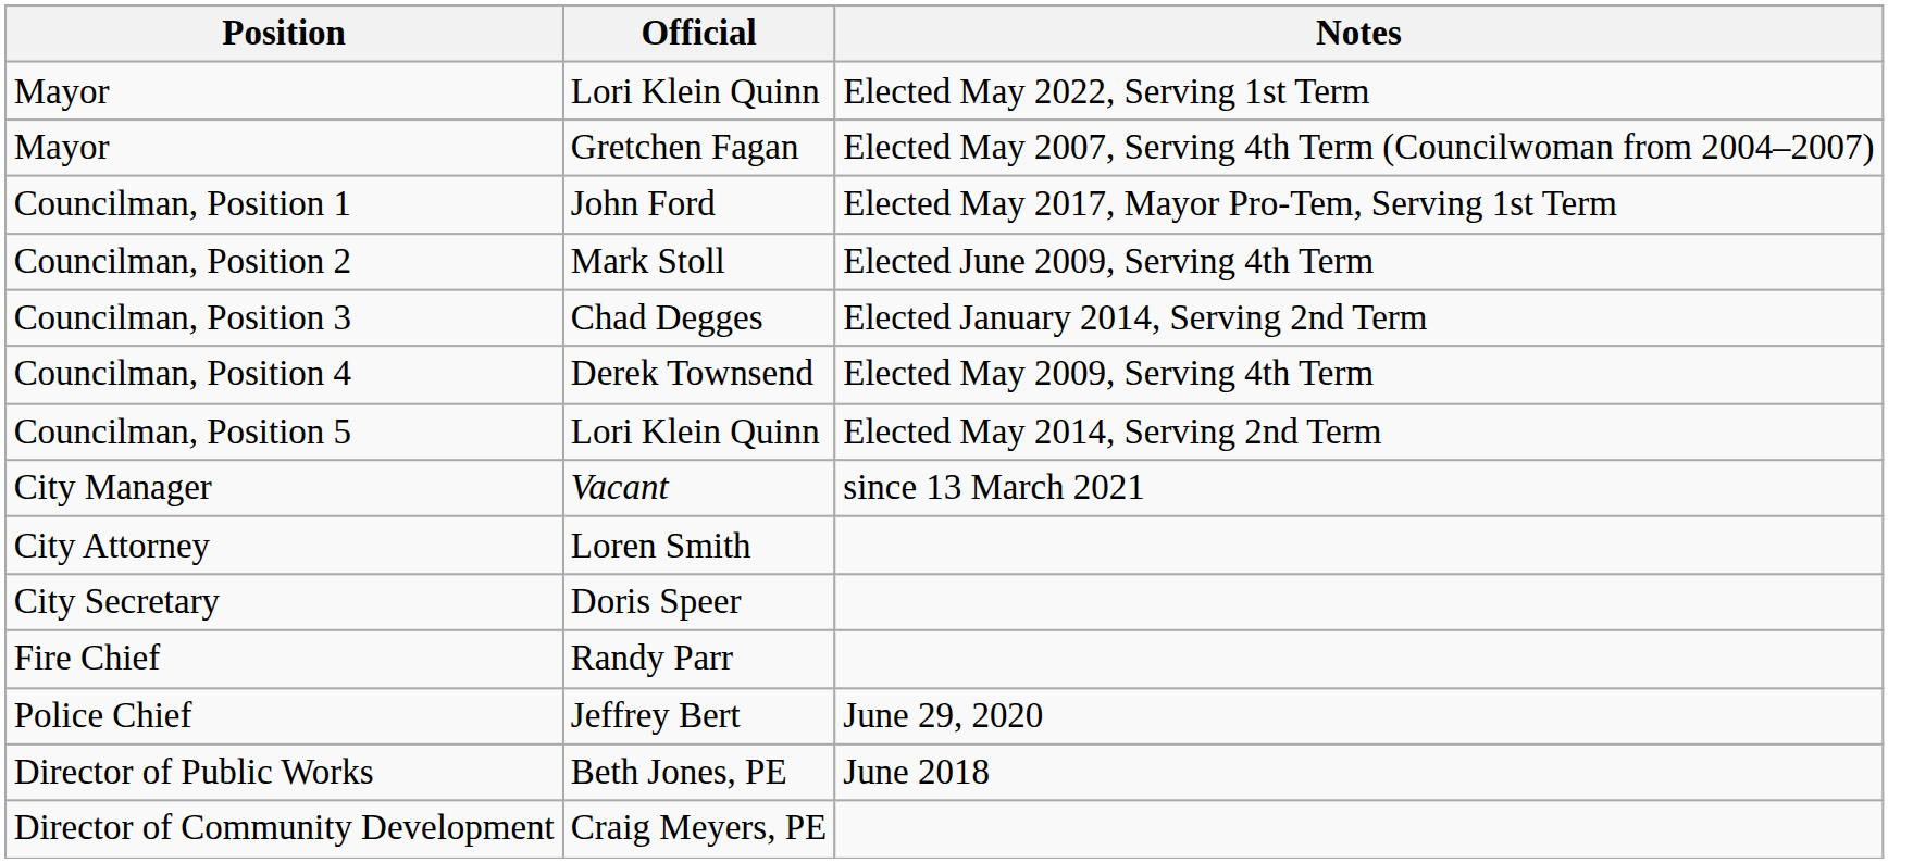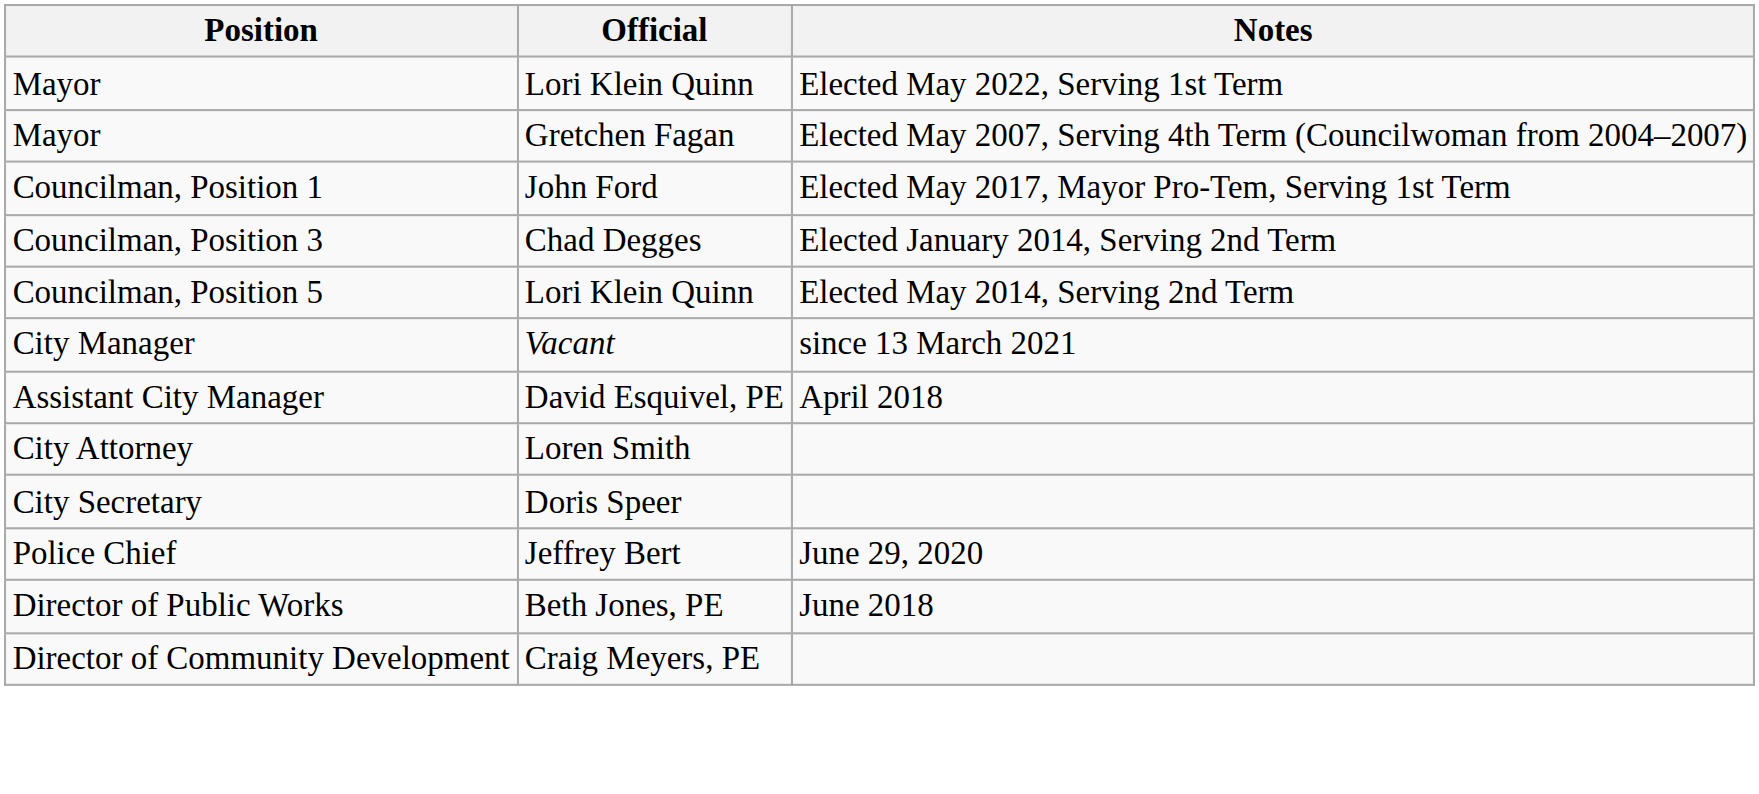 <table class="wikitable">
 <tr>
 <th>Position</th>
 <th>Official</th>
 <th>Notes</th>
 </tr>
 <tr>
 <td>Mayor</td>
 <td>Lori Klein Quinn</td>
 <td>Elected May 2022, Serving 1st Term</td>
 </tr>
 <tr>
 <td>Mayor</td>
 <td>Gretchen Fagan</td>
 <td>Elected May 2007, Serving 4th Term (Councilwoman from 2004–2007)</td>
 </tr>
 <tr>
 <td>Councilman, Position 1</td>
 <td>John Ford</td>
 <td>Elected May 2017, Mayor Pro-Tem, Serving 1st Term</td>
 </tr>
 <tr>
-<td>Councilman, Position 2</td>
-<td>Mark Stoll</td>
-<td>Elected June 2009, Serving 4th Term</td>
-</tr>
-<tr>
 <td>Councilman, Position 3</td>
 <td>Chad Degges</td>
 <td>Elected January 2014, Serving 2nd Term</td>
-</tr>
-<tr>
-<td>Councilman, Position 4</td>
-<td>Derek Townsend</td>
-<td>Elected May 2009, Serving 4th Term</td>
 </tr>
 <tr>
 <td>Councilman, Position 5</td>
 <td>Lori Klein Quinn</td>
 <td>Elected May 2014, Serving 2nd Term</td>
 </tr>
 <tr>
 <td>City Manager</td>
 <td><em>Vacant</em></td>
 <td>since 13 March 2021</td>
 </tr>
 <tr>
+<td>Assistant City Manager</td>
+<td>David Esquivel, PE</td>
+<td>April 2018</td>
+</tr>
+<tr>
 <td>City Attorney</td>
 <td>Loren Smith</td>
 <td></td>
 </tr>
 <tr>
 <td>City Secretary</td>
 <td>Doris Speer</td>
-<td></td>
-</tr>
-<tr>
-<td>Fire Chief</td>
-<td>Randy Parr</td>
 <td></td>
 </tr>
 <tr>
 <td>Police Chief</td>
 <td>Jeffrey Bert</td>
 <td>June 29, 2020</td>
 </tr>
 <tr>
 <td>Director of Public Works</td>
 <td>Beth Jones, PE</td>
 <td>June 2018</td>
 </tr>
 <tr>
 <td>Director of Community Development</td>
 <td>Craig Meyers, PE</td>
 </tr>
 </table>
